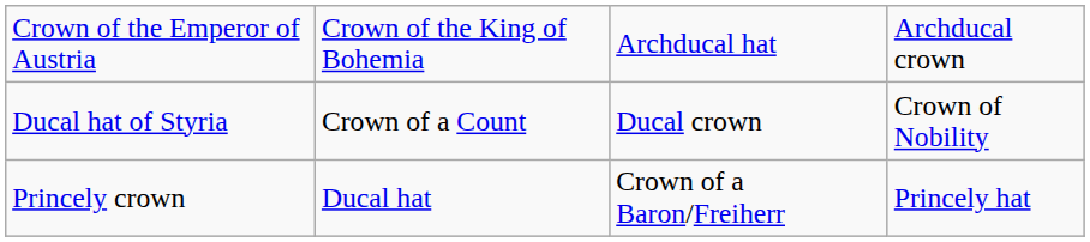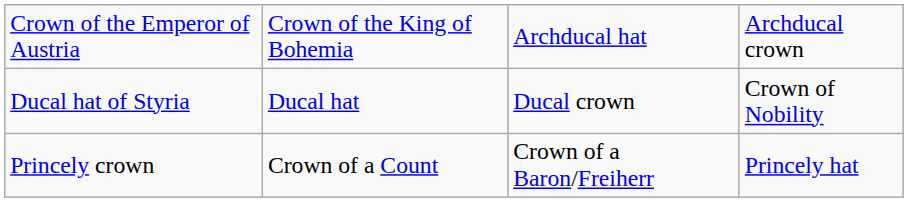 <table class="wikitable">
 <tr>
 <td> <a href='#'>Crown of the Emperor of Austria</a></td>
 <td> <a href='#'>Crown of the King of Bohemia</a></td>
 <td> <a href='#'>Archducal hat</a></td>
 <td> <a href='#'>Archducal</a> crown</td>
 </tr>
 <tr>
 <td> <a href='#'>Ducal hat of Styria</a></td>
-<td> Crown of a <a href='#'>Count</a></td>
+<td> <a href='#'>Ducal hat</a></td>
 <td> <a href='#'>Ducal</a> crown</td>
 <td> Crown of <a href='#'>Nobility</a></td>
 </tr>
 <tr>
 <td> <a href='#'>Princely</a> crown</td>
-<td> <a href='#'>Ducal hat</a></td>
+<td> Crown of a <a href='#'>Count</a></td>
 <td> Crown of a <a href='#'>Baron</a>/<a href='#'>Freiherr</a></td>
 <td> <a href='#'>Princely hat</a></td>
 </tr>
 </table>
